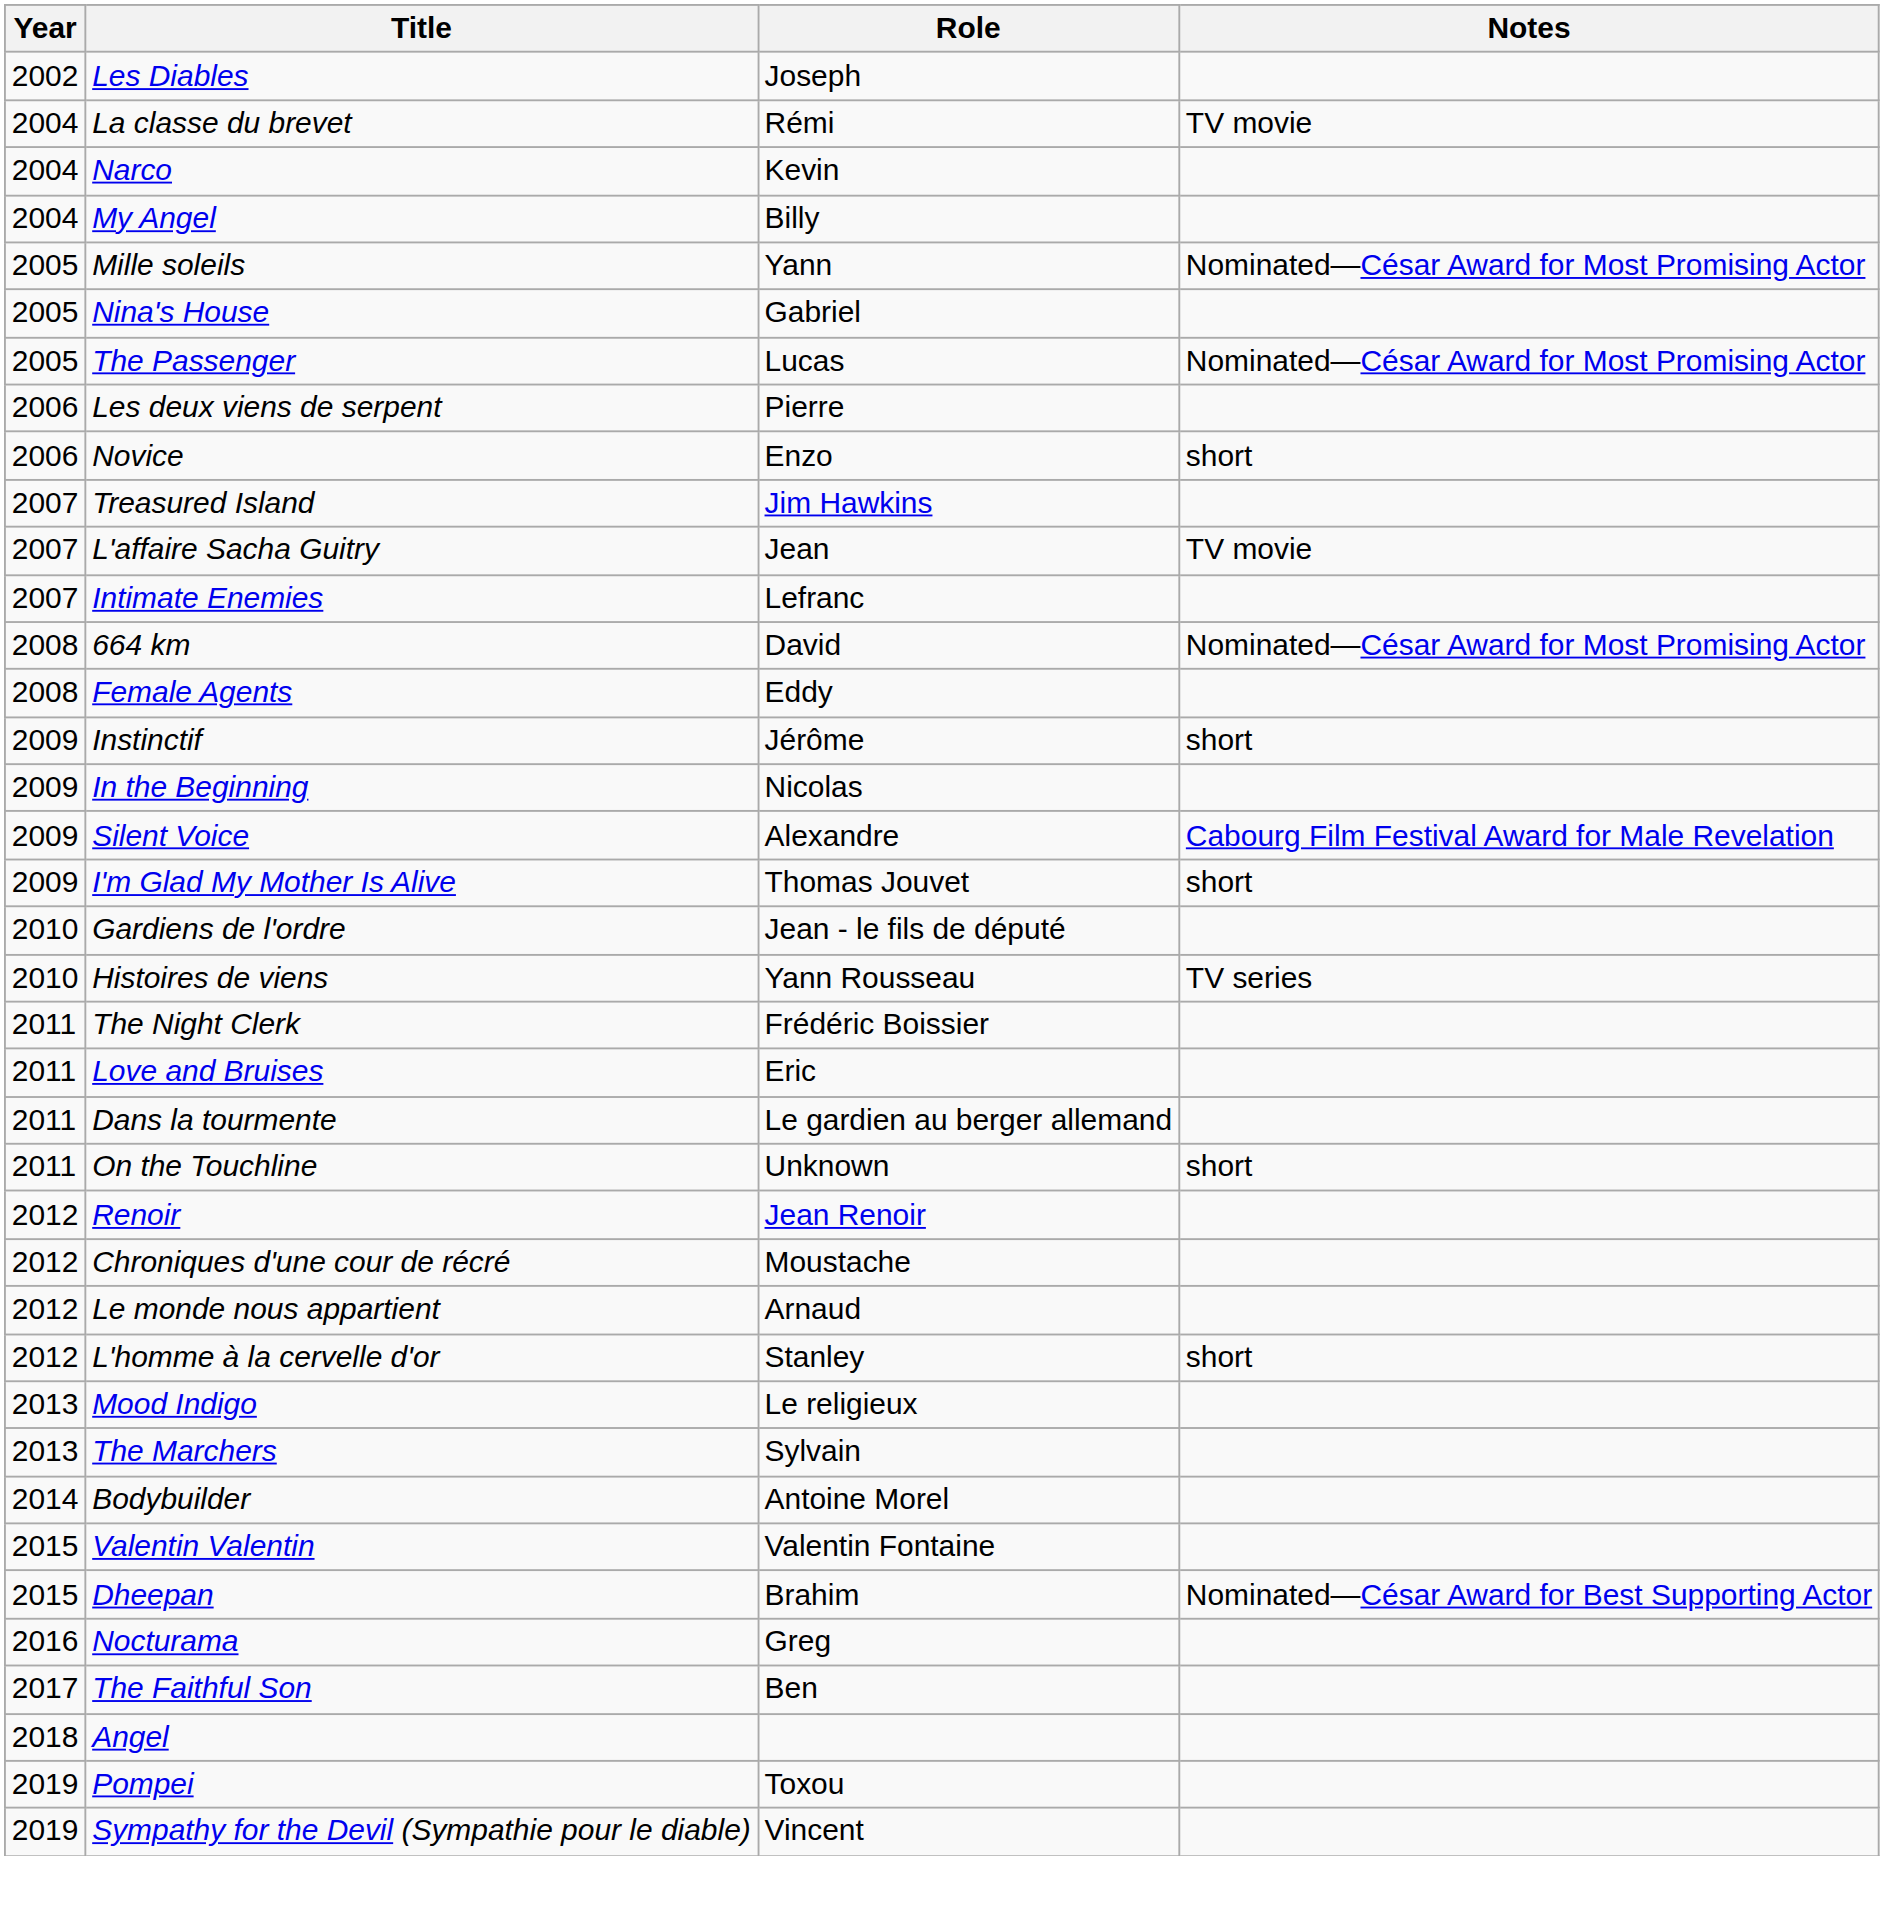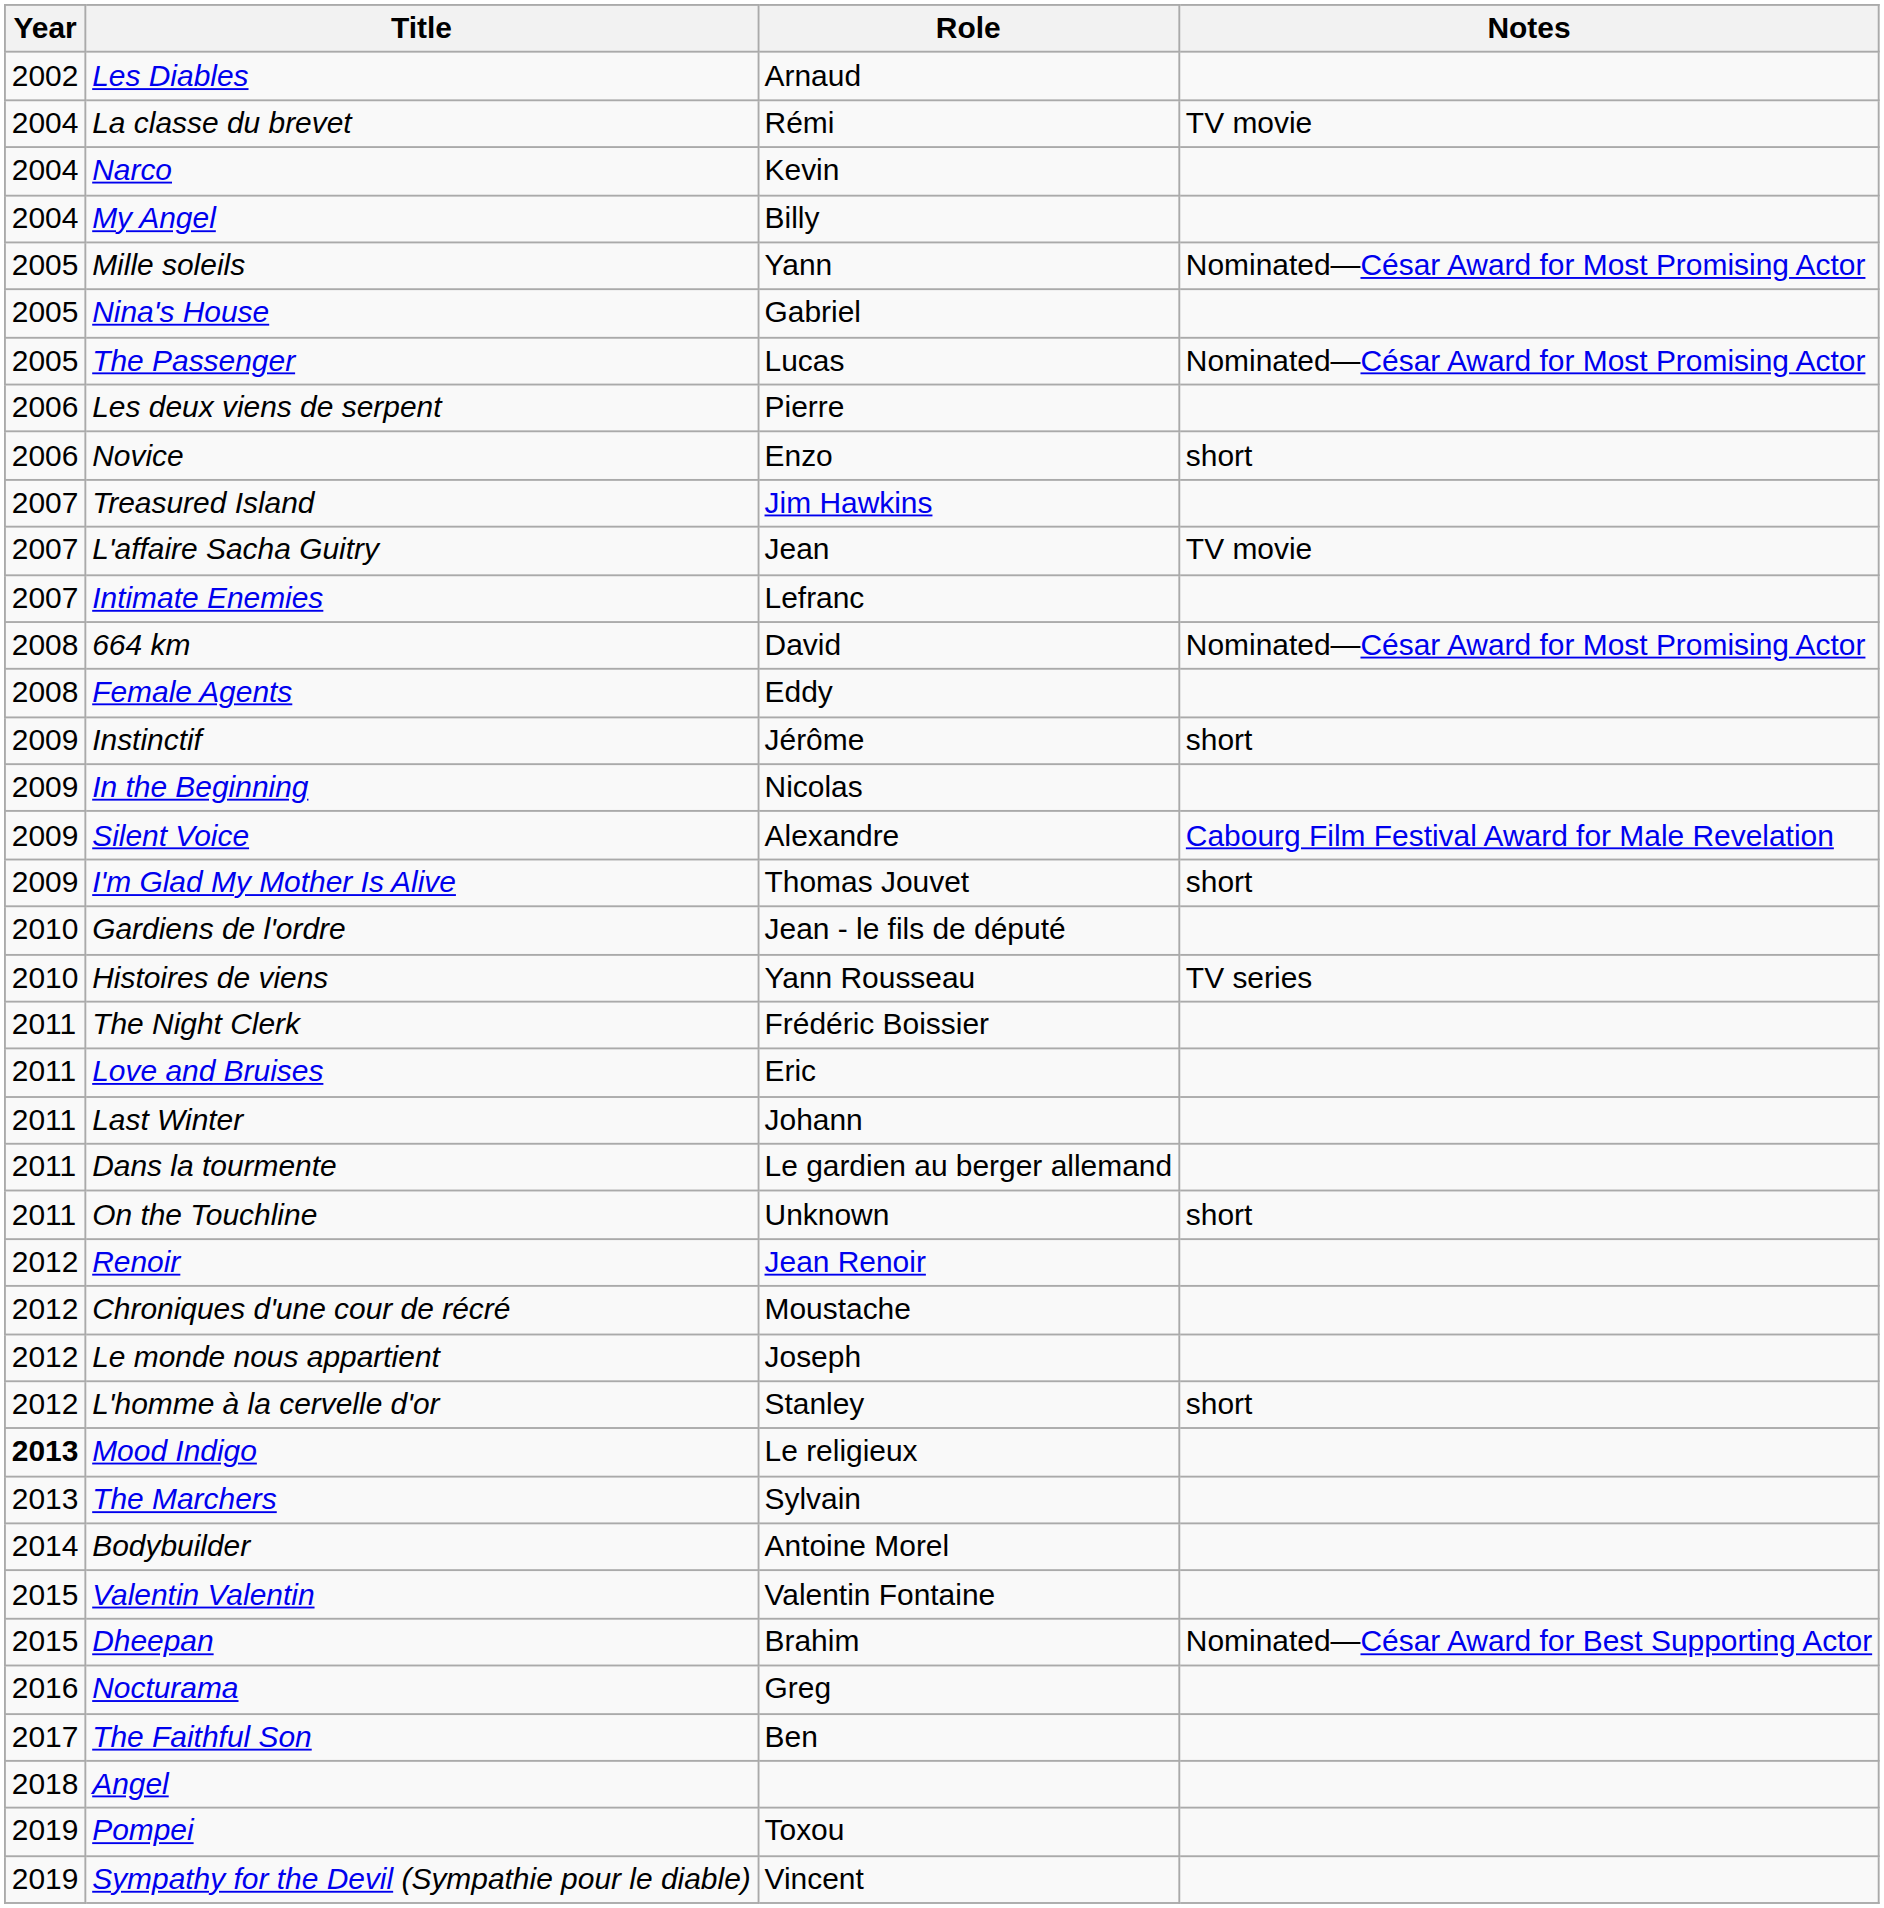 <table class="wikitable sortable">
 <tr>
 <th>Year</th>
 <th>Title</th>
 <th>Role</th>
 <th>Notes</th>
 </tr>
 <tr>
 <td>2002</td>
 <td><em><a href='#'>Les Diables</a></em></td>
-<td>Joseph</td>
+<td>Arnaud</td>
 <td></td>
 </tr>
 <tr>
 <td>2004</td>
 <td><em>La classe du brevet</em></td>
 <td>Rémi</td>
 <td>TV movie</td>
 </tr>
 <tr>
 <td>2004</td>
 <td><em><a href='#'>Narco</a></em></td>
 <td>Kevin</td>
 <td></td>
 </tr>
 <tr>
 <td>2004</td>
 <td><em><a href='#'>My Angel</a></em></td>
 <td>Billy</td>
 <td></td>
 </tr>
 <tr>
 <td>2005</td>
 <td><em>Mille soleils</em></td>
 <td>Yann</td>
 <td>Nominated—<a href='#'>César Award for Most Promising Actor</a></td>
 </tr>
 <tr>
 <td>2005</td>
 <td><em><a href='#'>Nina's House</a></em></td>
 <td>Gabriel</td>
 <td></td>
 </tr>
 <tr>
 <td>2005</td>
 <td><em><a href='#'>The Passenger</a></em></td>
 <td>Lucas</td>
 <td>Nominated—<a href='#'>César Award for Most Promising Actor</a></td>
 </tr>
 <tr>
 <td>2006</td>
 <td><em>Les deux viens de serpent</em></td>
 <td>Pierre</td>
 <td></td>
 </tr>
 <tr>
 <td>2006</td>
 <td><em>Novice</em></td>
 <td>Enzo</td>
 <td>short</td>
 </tr>
 <tr>
 <td>2007</td>
 <td><em>Treasured Island</em></td>
 <td><a href='#'>Jim Hawkins</a></td>
 <td></td>
 </tr>
 <tr>
 <td>2007</td>
 <td><em>L'affaire Sacha Guitry</em></td>
 <td>Jean</td>
 <td>TV movie</td>
 </tr>
 <tr>
 <td>2007</td>
 <td><em><a href='#'>Intimate Enemies</a></em></td>
 <td>Lefranc</td>
 <td></td>
 </tr>
 <tr>
 <td>2008</td>
 <td><em>664 km</em></td>
 <td>David</td>
 <td>Nominated—<a href='#'>César Award for Most Promising Actor</a></td>
 </tr>
 <tr>
 <td>2008</td>
 <td><em><a href='#'>Female Agents</a></em></td>
 <td>Eddy</td>
 <td></td>
 </tr>
 <tr>
 <td>2009</td>
 <td><em>Instinctif</em></td>
 <td>Jérôme</td>
 <td>short</td>
 </tr>
 <tr>
 <td>2009</td>
 <td><em><a href='#'>In the Beginning</a></em></td>
 <td>Nicolas</td>
 <td></td>
 </tr>
 <tr>
 <td>2009</td>
 <td><em><a href='#'>Silent Voice</a></em></td>
 <td>Alexandre</td>
 <td><a href='#'>Cabourg Film Festival Award for Male Revelation</a></td>
 </tr>
 <tr>
 <td>2009</td>
 <td><em><a href='#'>I'm Glad My Mother Is Alive</a></em></td>
 <td>Thomas Jouvet</td>
 <td>short</td>
 </tr>
 <tr>
 <td>2010</td>
 <td><em>Gardiens de l'ordre</em></td>
 <td>Jean - le fils de député</td>
 <td></td>
 </tr>
 <tr>
 <td>2010</td>
 <td><em>Histoires de viens</em></td>
 <td>Yann Rousseau</td>
 <td>TV series</td>
 </tr>
 <tr>
 <td>2011</td>
 <td><em>The Night Clerk</em></td>
 <td>Frédéric Boissier</td>
 <td></td>
 </tr>
 <tr>
 <td>2011</td>
 <td><em><a href='#'>Love and Bruises</a></em></td>
 <td>Eric</td>
 <td></td>
 </tr>
 <tr>
 <td>2011</td>
+<td><em>Last Winter</em></td>
+<td>Johann</td>
+<td></td>
+</tr>
+<tr>
+<td>2011</td>
 <td><em>Dans la tourmente</em></td>
 <td>Le gardien au berger allemand</td>
 <td></td>
 </tr>
 <tr>
 <td>2011</td>
 <td><em>On the Touchline</em></td>
 <td>Unknown</td>
 <td>short</td>
 </tr>
 <tr>
 <td>2012</td>
 <td><em><a href='#'>Renoir</a></em></td>
 <td><a href='#'>Jean Renoir</a></td>
 <td></td>
 </tr>
 <tr>
 <td>2012</td>
 <td><em>Chroniques d'une cour de récré</em></td>
 <td>Moustache</td>
 <td></td>
 </tr>
 <tr>
 <td>2012</td>
 <td><em>Le monde nous appartient</em></td>
-<td>Arnaud</td>
+<td>Joseph</td>
 <td></td>
 </tr>
 <tr>
 <td>2012</td>
 <td><em>L'homme à la cervelle d'or</em></td>
 <td>Stanley</td>
 <td>short</td>
 </tr>
 <tr>
-<td>2013</td>
+<td><strong>2013</strong></td>
 <td><em><a href='#'>Mood Indigo</a></em></td>
 <td>Le religieux</td>
 <td></td>
 </tr>
 <tr>
 <td>2013</td>
 <td><em><a href='#'>The Marchers</a></em></td>
 <td>Sylvain</td>
 <td></td>
 </tr>
 <tr>
 <td>2014</td>
 <td><em>Bodybuilder</em></td>
 <td>Antoine Morel</td>
 <td></td>
 </tr>
 <tr>
 <td>2015</td>
 <td><em><a href='#'>Valentin Valentin</a></em></td>
 <td>Valentin Fontaine</td>
 <td></td>
 </tr>
 <tr>
 <td>2015</td>
 <td><em><a href='#'>Dheepan</a></em></td>
 <td>Brahim</td>
 <td>Nominated—<a href='#'>César Award for Best Supporting Actor</a></td>
 </tr>
 <tr>
 <td>2016</td>
 <td><em><a href='#'>Nocturama</a></em></td>
 <td>Greg</td>
 <td></td>
 </tr>
 <tr>
 <td>2017</td>
 <td><em><a href='#'>The Faithful Son</a></em></td>
 <td>Ben</td>
 <td></td>
 </tr>
 <tr>
 <td>2018</td>
 <td><em><a href='#'>Angel</a></em></td>
 <td></td>
 <td></td>
 </tr>
 <tr>
 <td>2019</td>
 <td><em><a href='#'>Pompei</a></em></td>
 <td>Toxou</td>
 <td></td>
 </tr>
 <tr>
 <td>2019</td>
 <td><em><a href='#'>Sympathy for the Devil</a> (Sympathie pour le diable)</em></td>
 <td>Vincent</td>
 <td></td>
 </tr>
 </table>
